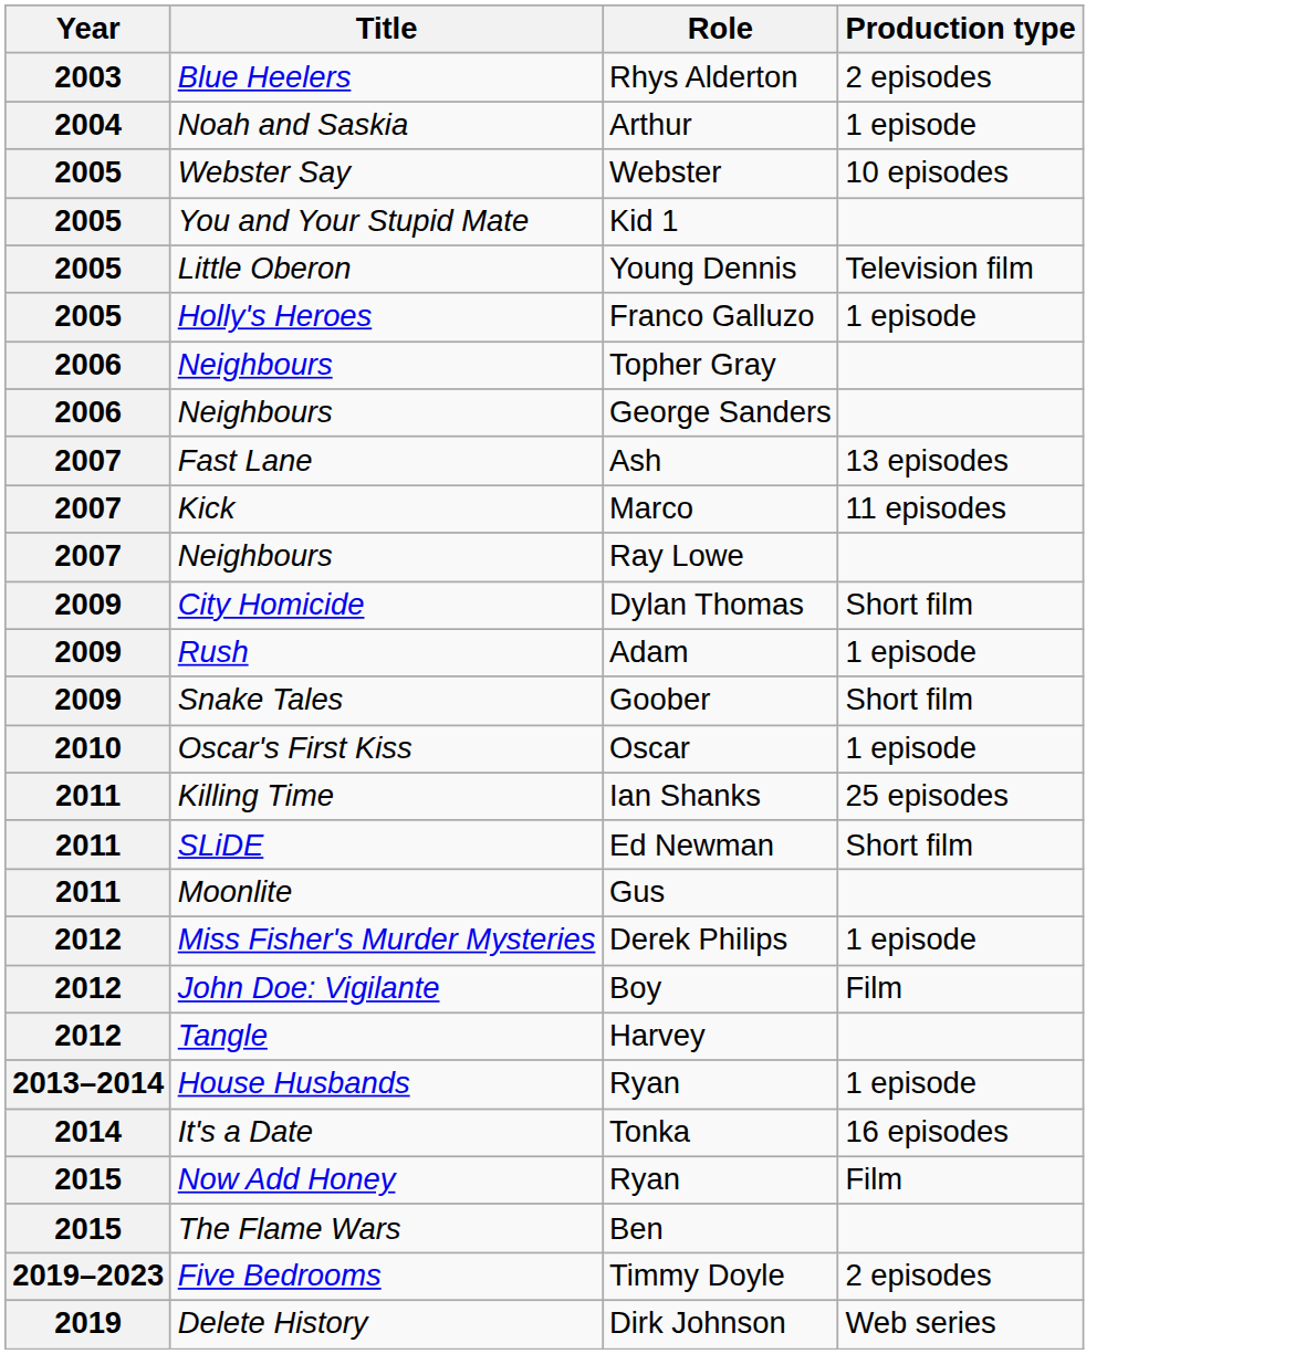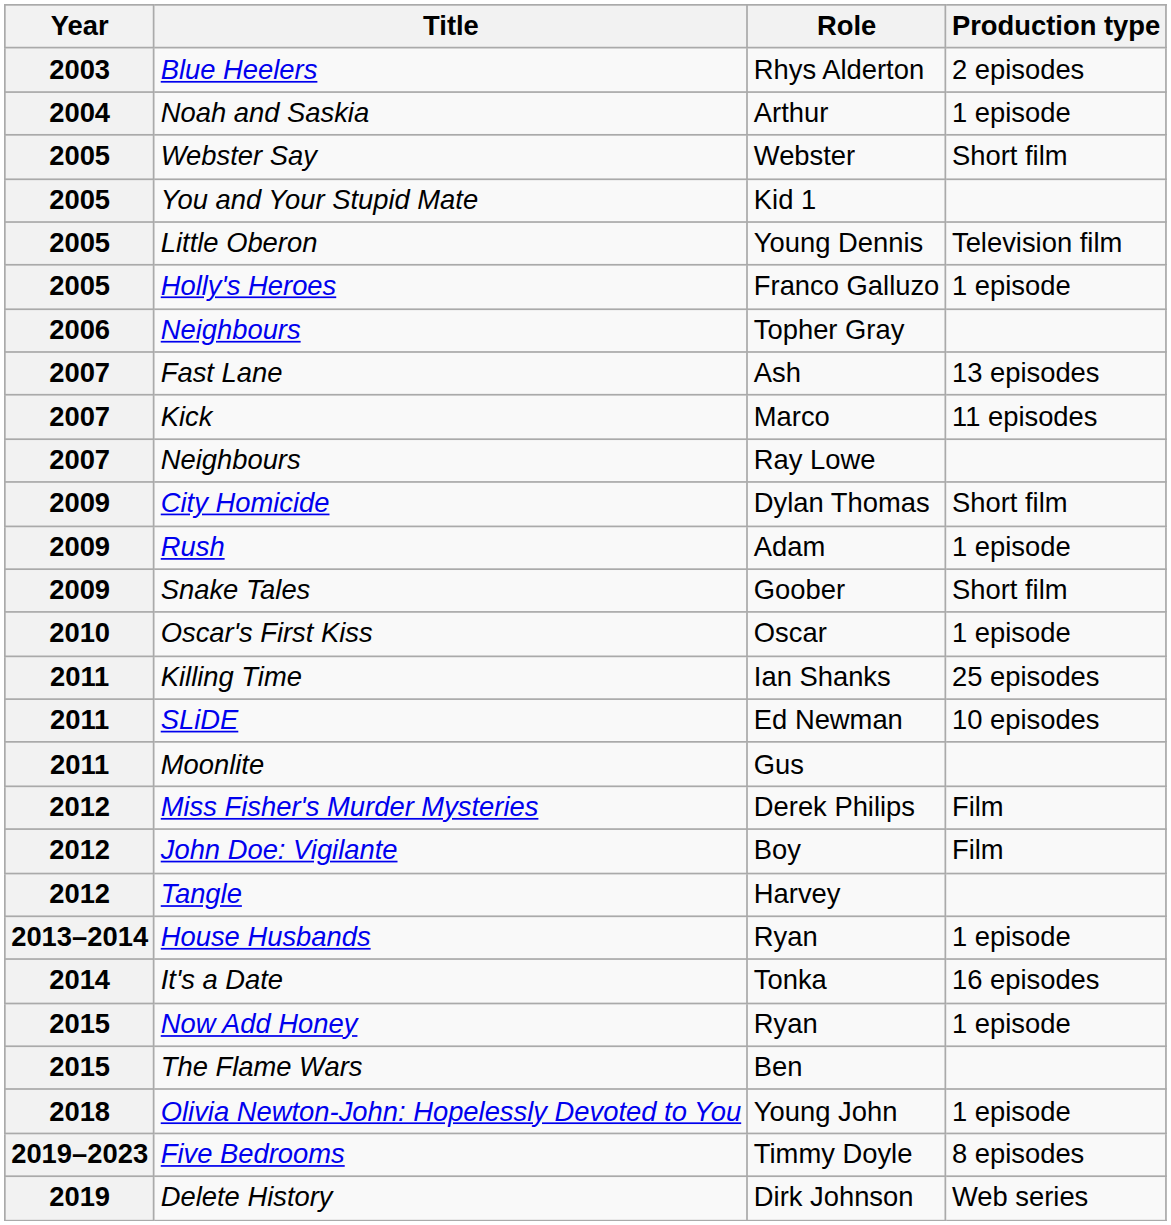 <table class="wikitable sortable plainrowheaders">
 <tr>
 <th>Year</th>
 <th>Title</th>
 <th>Role</th>
 <th>Production type</th>
 </tr>
 <tr>
 <th scope="row">2003</th>
 <td><em><a href='#'>Blue Heelers</a></em></td>
 <td>Rhys Alderton</td>
 <td>2 episodes</td>
 </tr>
 <tr>
 <th scope="row">2004</th>
 <td><em>Noah and Saskia</em></td>
 <td>Arthur</td>
 <td>1 episode</td>
 </tr>
 <tr>
 <th scope="row">2005</th>
 <td><em>Webster Say</em></td>
 <td>Webster</td>
-<td>10 episodes</td>
+<td>Short film</td>
 </tr>
 <tr>
 <th scope="row">2005</th>
 <td><em>You and Your Stupid Mate</em></td>
 <td>Kid 1</td>
 <td></td>
 </tr>
 <tr>
 <th scope="row">2005</th>
 <td><em>Little Oberon</em></td>
 <td>Young Dennis</td>
 <td>Television film</td>
 </tr>
 <tr>
 <th scope="row">2005</th>
 <td><em><a href='#'>Holly's Heroes</a></em></td>
 <td>Franco Galluzo</td>
 <td>1 episode</td>
 </tr>
 <tr>
 <th scope="row">2006</th>
 <td><em><a href='#'>Neighbours</a></em></td>
 <td>Topher Gray</td>
-<td></td>
-</tr>
-<tr>
-<th scope="row">2006</th>
-<td><em>Neighbours</em></td>
-<td>George Sanders</td>
 <td></td>
 </tr>
 <tr>
 <th scope="row">2007</th>
 <td><em>Fast Lane</em></td>
 <td>Ash</td>
 <td>13 episodes</td>
 </tr>
 <tr>
 <th scope="row">2007</th>
 <td><em>Kick</em></td>
 <td>Marco</td>
 <td>11 episodes</td>
 </tr>
 <tr>
 <th scope="row">2007</th>
 <td><em>Neighbours</em></td>
 <td>Ray Lowe</td>
 <td></td>
 </tr>
 <tr>
 <th scope="row">2009</th>
 <td><em><a href='#'>City Homicide</a></em></td>
 <td>Dylan Thomas</td>
 <td>Short film</td>
 </tr>
 <tr>
 <th scope="row">2009</th>
 <td><em><a href='#'>Rush</a></em></td>
 <td>Adam</td>
 <td>1 episode</td>
 </tr>
 <tr>
 <th scope="row">2009</th>
 <td><em>Snake Tales</em></td>
 <td>Goober</td>
 <td>Short film</td>
 </tr>
 <tr>
 <th scope="row">2010</th>
 <td><em>Oscar's First Kiss</em></td>
 <td>Oscar</td>
 <td>1 episode</td>
 </tr>
 <tr>
 <th scope="row">2011</th>
 <td><em>Killing Time</em></td>
 <td>Ian Shanks</td>
 <td>25 episodes</td>
 </tr>
 <tr>
 <th scope="row">2011</th>
 <td><em><a href='#'>SLiDE</a></em></td>
 <td>Ed Newman</td>
-<td>Short film</td>
+<td>10 episodes</td>
 </tr>
 <tr>
 <th scope="row">2011</th>
 <td><em>Moonlite</em></td>
 <td>Gus</td>
 <td></td>
 </tr>
 <tr>
 <th scope="row">2012</th>
 <td><em><a href='#'>Miss Fisher's Murder Mysteries</a></em></td>
 <td>Derek Philips</td>
-<td>1 episode</td>
+<td>Film</td>
 </tr>
 <tr>
 <th scope="row">2012</th>
 <td><em><a href='#'>John Doe: Vigilante</a></em></td>
 <td>Boy</td>
 <td>Film</td>
 </tr>
 <tr>
 <th scope="row">2012</th>
 <td><em><a href='#'>Tangle</a></em></td>
 <td>Harvey</td>
 <td></td>
 </tr>
 <tr>
 <th scope="row">2013–2014</th>
 <td><em><a href='#'>House Husbands</a></em></td>
 <td>Ryan</td>
 <td>1 episode</td>
 </tr>
 <tr>
 <th scope="row">2014</th>
 <td><em>It's a Date</em></td>
 <td>Tonka</td>
 <td>16 episodes</td>
 </tr>
 <tr>
 <th scope="row">2015</th>
 <td><em><a href='#'>Now Add Honey</a></em></td>
 <td>Ryan</td>
-<td>Film</td>
+<td>1 episode</td>
 </tr>
 <tr>
 <th scope="row">2015</th>
 <td><em>The Flame Wars</em></td>
 <td>Ben</td>
 <td></td>
 </tr>
 <tr>
+<th scope="row">2018</th>
+<td><em><a href='#'>Olivia Newton-John: Hopelessly Devoted to You</a></em></td>
+<td>Young John</td>
+<td>1 episode</td>
+</tr>
+<tr>
 <th scope="row">2019–2023</th>
 <td><em><a href='#'>Five Bedrooms</a></em></td>
 <td>Timmy Doyle</td>
-<td>2 episodes</td>
+<td>8 episodes</td>
 </tr>
 <tr>
 <th scope="row">2019</th>
 <td><em>Delete History</em></td>
 <td>Dirk Johnson</td>
 <td>Web series</td>
 </tr>
 </table>
